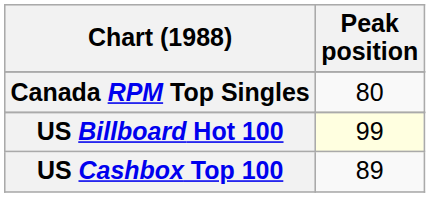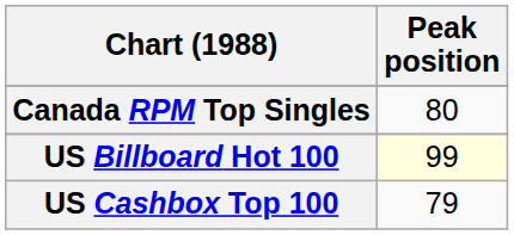 <table class="wikitable sortable plainrowheaders" style="text-align:center">
 <tr>
 <th>Chart (1988)</th>
 <th>Peak<br>position</th>
 </tr>
 <tr>
 </tr>
 <tr>
 <th scope="row">Canada <em><a href='#'>RPM</a></em> Top Singles</th>
 <td>80</td>
 </tr>
 <tr>
 </tr>
 <tr>
 </tr>
 <tr>
 <th scope="row">US <a href='#'><em>Billboard</em> Hot 100</a></th>
 <td style="background: lightyellow;">99</td>
 </tr>
 <tr>
 <th scope="row">US <a href='#'><em>Cashbox</em> Top 100</a></th>
-<td>89</td>
+<td>79</td>
 </tr>
 </table>
